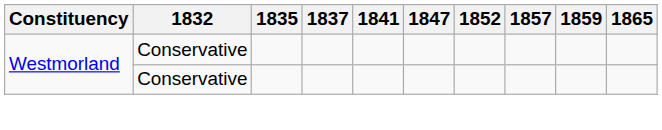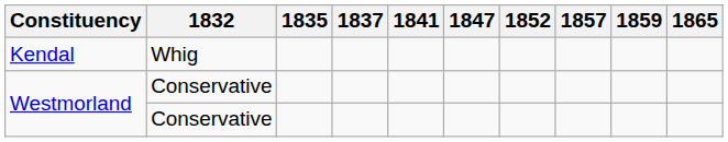 <table class=wikitable sortable>
 <tr>
 <th>Constituency</th>
 <th>1832</th>
 <th>1835</th>
 <th>1837</th>
 <th>1841</th>
 <th>1847</th>
 <th>1852</th>
 <th>1857</th>
 <th>1859</th>
 <th>1865</th>
+</tr>
+<tr>
+<td><a href='#'>Kendal</a></td>
+<td bgcolor=>Whig</td>
+<td></td>
+<td></td>
+<td></td>
+<td></td>
+<td></td>
+<td></td>
+<td></td>
+<td></td>
 </tr>
 <tr>
 <td rowspan=2><a href='#'>Westmorland</a></td>
 <td bgcolor=>Conservative</td>
 <td></td>
 <td></td>
 <td></td>
 <td></td>
 <td></td>
 <td></td>
 <td></td>
 <td></td>
 </tr>
 <tr>
 <td bgcolor=>Conservative</td>
 <td></td>
 <td></td>
 <td></td>
 <td></td>
 <td></td>
 <td></td>
 <td></td>
 <td></td>
 </tr>
 </table>
